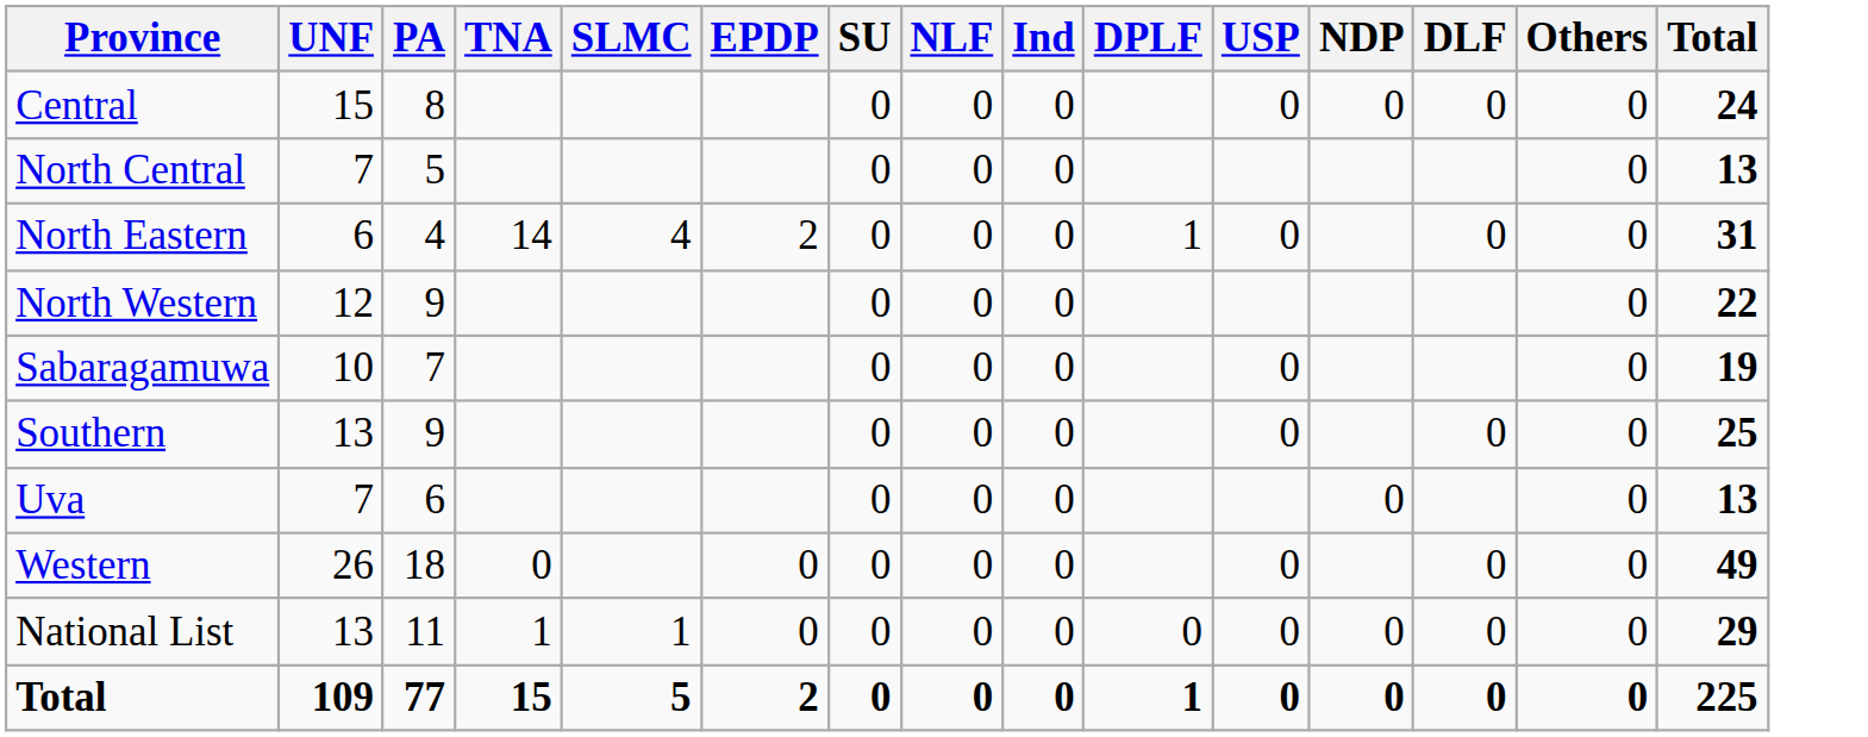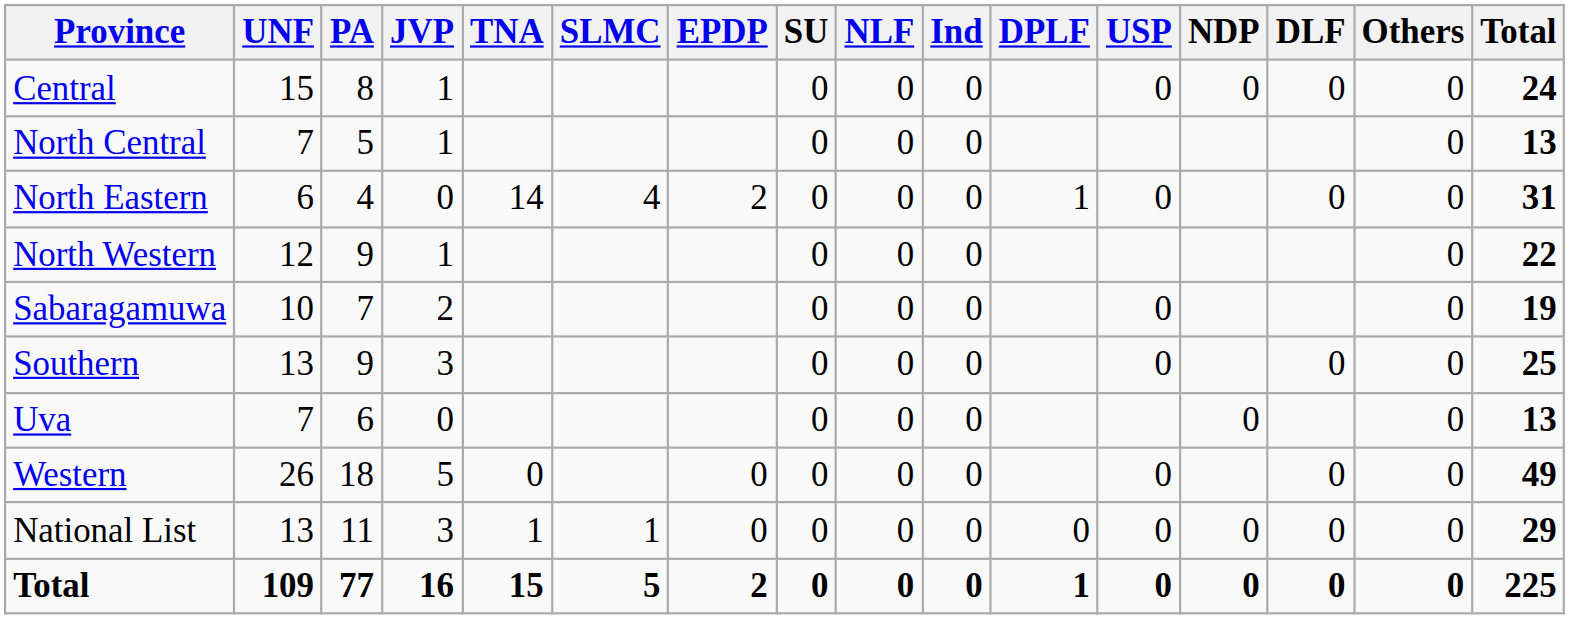 <table class="wikitable sortable" border="1" style="text-align:right;">
 <tr>
 <th><a href='#'>Province</a></th>
 <th><a href='#'>UNF</a><br></th>
 <th><a href='#'>PA</a><br></th>
+<th><a href='#'>JVP</a><br></th>
 <th><a href='#'>TNA</a><br></th>
 <th><a href='#'>SLMC</a><br></th>
 <th><a href='#'>EPDP</a><br></th>
 <th>SU<br></th>
 <th><a href='#'>NLF</a><br></th>
 <th><a href='#'>Ind</a><br></th>
 <th><a href='#'>DPLF</a><br></th>
 <th><a href='#'>USP</a><br></th>
 <th>NDP<br></th>
 <th>DLF<br></th>
 <th>Others<br></th>
 <th>Total<br></th>
 </tr>
 <tr>
 <td align=left><a href='#'>Central</a></td>
 <td>15</td>
 <td>8</td>
+<td>1</td>
 <td></td>
 <td></td>
 <td></td>
 <td>0</td>
 <td>0</td>
 <td>0</td>
 <td></td>
 <td>0</td>
 <td>0</td>
 <td>0</td>
 <td>0</td>
 <td><strong>24</strong></td>
 </tr>
 <tr>
 <td align=left><a href='#'>North Central</a></td>
 <td>7</td>
 <td>5</td>
+<td>1</td>
 <td></td>
 <td></td>
 <td></td>
 <td>0</td>
 <td>0</td>
 <td>0</td>
 <td></td>
 <td></td>
 <td></td>
 <td></td>
 <td>0</td>
 <td><strong>13</strong></td>
 </tr>
 <tr>
 <td align=left><a href='#'>North Eastern</a></td>
 <td>6</td>
 <td>4</td>
+<td>0</td>
 <td>14</td>
 <td>4</td>
 <td>2</td>
 <td>0</td>
 <td>0</td>
 <td>0</td>
 <td>1</td>
 <td>0</td>
 <td></td>
 <td>0</td>
 <td>0</td>
 <td><strong>31</strong></td>
 </tr>
 <tr>
 <td align=left><a href='#'>North Western</a></td>
 <td>12</td>
 <td>9</td>
+<td>1</td>
 <td></td>
 <td></td>
 <td></td>
 <td>0</td>
 <td>0</td>
 <td>0</td>
 <td></td>
 <td></td>
 <td></td>
 <td></td>
 <td>0</td>
 <td><strong>22</strong></td>
 </tr>
 <tr>
 <td align=left><a href='#'>Sabaragamuwa</a></td>
 <td>10</td>
 <td>7</td>
+<td>2</td>
 <td></td>
 <td></td>
 <td></td>
 <td>0</td>
 <td>0</td>
 <td>0</td>
 <td></td>
 <td>0</td>
 <td></td>
 <td></td>
 <td>0</td>
 <td><strong>19</strong></td>
 </tr>
 <tr>
 <td align=left><a href='#'>Southern</a></td>
 <td>13</td>
 <td>9</td>
+<td>3</td>
 <td></td>
 <td></td>
 <td></td>
 <td>0</td>
 <td>0</td>
 <td>0</td>
 <td></td>
 <td>0</td>
 <td></td>
 <td>0</td>
 <td>0</td>
 <td><strong>25</strong></td>
 </tr>
 <tr>
 <td align=left><a href='#'>Uva</a></td>
 <td>7</td>
 <td>6</td>
+<td>0</td>
 <td></td>
 <td></td>
 <td></td>
 <td>0</td>
 <td>0</td>
 <td>0</td>
 <td></td>
 <td></td>
 <td>0</td>
 <td></td>
 <td>0</td>
 <td><strong>13</strong></td>
 </tr>
 <tr>
 <td align=left><a href='#'>Western</a></td>
 <td>26</td>
 <td>18</td>
+<td>5</td>
 <td>0</td>
 <td></td>
 <td>0</td>
 <td>0</td>
 <td>0</td>
 <td>0</td>
 <td></td>
 <td>0</td>
 <td></td>
 <td>0</td>
 <td>0</td>
 <td><strong>49</strong></td>
 </tr>
 <tr>
 <td align=left>National List</td>
 <td>13</td>
 <td>11</td>
+<td>3</td>
 <td>1</td>
 <td>1</td>
 <td>0</td>
 <td>0</td>
 <td>0</td>
 <td>0</td>
 <td>0</td>
 <td>0</td>
 <td>0</td>
 <td>0</td>
 <td>0</td>
 <td><strong>29</strong></td>
 </tr>
 <tr class="sortbottom">
 <td align=left><strong>Total</strong></td>
 <td><strong>109</strong></td>
 <td><strong>77</strong></td>
+<td><strong>16</strong></td>
 <td><strong>15</strong></td>
 <td><strong>5</strong></td>
 <td><strong>2</strong></td>
 <td><strong>0</strong></td>
 <td><strong>0</strong></td>
 <td><strong>0</strong></td>
 <td><strong>1</strong></td>
 <td><strong>0</strong></td>
 <td><strong>0</strong></td>
 <td><strong>0</strong></td>
 <td><strong>0</strong></td>
 <td><strong>225</strong></td>
 </tr>
 </table>
